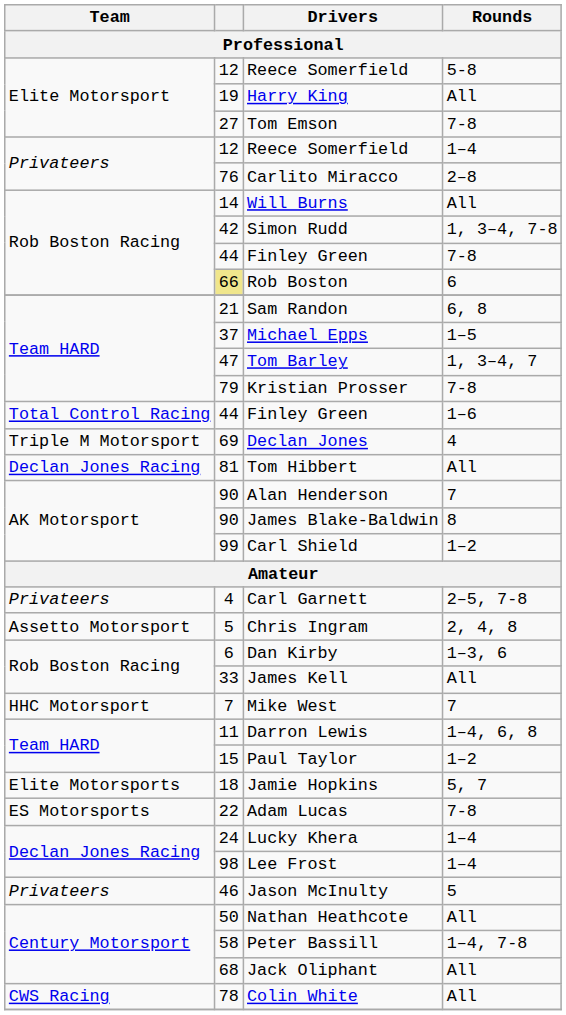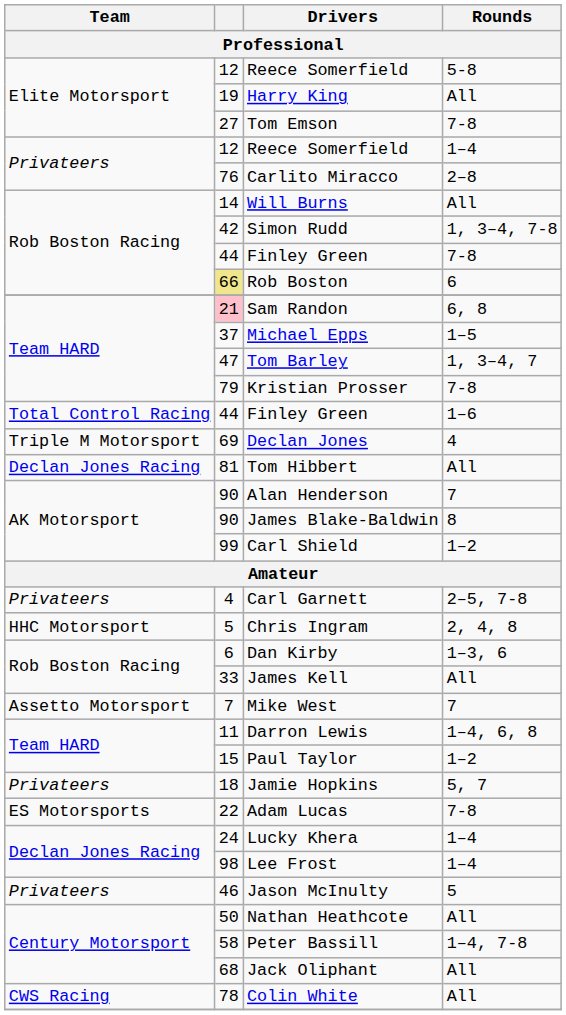 <table class="wikitable" style="font-size: 85%;">
 <tr>
 <th>Team</th>
 <th></th>
 <th>Drivers</th>
 <th>Rounds</th>
 </tr>
 <tr>
 <th colspan=4>Professional</th>
 </tr>
 <tr>
 <td rowspan=3>Elite Motorsport</td>
 <td align=center>12</td>
 <td> Reece Somerfield</td>
 <td>5-8</td>
 </tr>
 <tr>
 <td align=center>19</td>
 <td> <a href='#'>Harry King</a></td>
 <td>All</td>
 </tr>
 <tr>
 <td align=center>27</td>
 <td> Tom Emson</td>
 <td>7-8</td>
 </tr>
 <tr>
 <td rowspan=2><em>Privateers</em></td>
 <td align=center>12</td>
 <td> Reece Somerfield</td>
 <td>1–4</td>
 </tr>
 <tr>
 <td align=center>76</td>
 <td> Carlito Miracco</td>
 <td>2–8</td>
 </tr>
 <tr>
 <td rowspan=4>Rob Boston Racing</td>
 <td align=center>14</td>
 <td> <a href='#'>Will Burns</a></td>
 <td>All</td>
 </tr>
 <tr>
 <td align=center>42</td>
 <td> Simon Rudd</td>
 <td>1, 3–4, 7-8</td>
 </tr>
 <tr>
 <td align=center>44</td>
 <td> Finley Green</td>
 <td>7-8</td>
 </tr>
 <tr>
 <td align=center style="background: khaki;">66</td>
 <td> Rob Boston</td>
 <td>6</td>
 </tr>
 <tr>
 </tr>
 <tr>
 <td rowspan=4><a href='#'>Team HARD</a></td>
-<td align=center>21</td>
+<td align=center style="background: pink;">21</td>
 <td> Sam Randon</td>
 <td>6, 8</td>
 </tr>
 <tr>
 <td align=center>37</td>
 <td> <a href='#'>Michael Epps</a></td>
 <td>1–5</td>
 </tr>
 <tr>
 <td align=center>47</td>
 <td> <a href='#'>Tom Barley</a></td>
 <td>1, 3–4, 7</td>
 </tr>
 <tr>
 <td align=center>79</td>
 <td> Kristian Prosser</td>
 <td>7-8</td>
 </tr>
 <tr>
 <td><a href='#'>Total Control Racing</a></td>
 <td align=center>44</td>
 <td> Finley Green </td>
 <td>1–6</td>
 </tr>
 <tr>
 <td>Triple M Motorsport</td>
 <td align=center>69</td>
 <td> <a href='#'>Declan Jones</a></td>
 <td>4</td>
 </tr>
 <tr>
 <td><a href='#'>Declan Jones Racing</a></td>
 <td align=center>81</td>
 <td> Tom Hibbert</td>
 <td>All</td>
 </tr>
 <tr>
 <td rowspan=3>AK Motorsport</td>
 <td align=center>90</td>
 <td> Alan Henderson</td>
 <td>7</td>
 </tr>
 <tr>
 <td align=center>90</td>
 <td> James Blake-Baldwin</td>
 <td>8</td>
 </tr>
 <tr>
 <td align=center>99</td>
 <td> Carl Shield </td>
 <td>1–2</td>
 </tr>
 <tr>
 <th colspan=4>Amateur</th>
 </tr>
 <tr>
 <td><em>Privateers</em></td>
 <td align=center>4</td>
 <td> Carl Garnett </td>
 <td>2–5, 7-8</td>
 </tr>
 <tr>
-<td>Assetto Motorsport</td>
+<td>HHC Motorsport</td>
 <td align=center>5</td>
 <td> Chris Ingram</td>
 <td>2, 4, 8</td>
 </tr>
 <tr>
 <td rowspan=2>Rob Boston Racing</td>
 <td align=center>6</td>
 <td> Dan Kirby</td>
 <td>1–3, 6</td>
 </tr>
 <tr>
 <td align=center>33</td>
 <td> James Kell </td>
 <td>All</td>
 </tr>
 <tr>
-<td>HHC Motorsport</td>
+<td>Assetto Motorsport</td>
 <td align=center>7</td>
 <td> Mike West</td>
 <td>7</td>
 </tr>
 <tr>
 <td rowspan=2><a href='#'>Team HARD</a></td>
 <td align=center>11</td>
 <td> Darron Lewis</td>
 <td>1–4, 6, 8</td>
 </tr>
 <tr>
 <td align=center>15</td>
 <td> Paul Taylor</td>
 <td>1–2</td>
 </tr>
 <tr>
-<td>Elite Motorsports</td>
+<td><em>Privateers</em></td>
 <td align=center>18</td>
 <td> Jamie Hopkins</td>
 <td>5, 7</td>
 </tr>
 <tr>
 <td>ES Motorsports</td>
 <td align=center>22</td>
 <td> Adam Lucas</td>
 <td>7-8</td>
 </tr>
 <tr>
 <td rowspan=2><a href='#'>Declan Jones Racing</a></td>
 <td align=center>24</td>
 <td> Lucky Khera</td>
 <td>1–4</td>
 </tr>
 <tr>
 <td align=center>98</td>
 <td> Lee Frost</td>
 <td>1–4</td>
 </tr>
 <tr>
 <td><em>Privateers</em></td>
 <td align=center>46</td>
 <td> Jason McInulty</td>
 <td>5</td>
 </tr>
 <tr>
 <td rowspan=3><a href='#'>Century Motorsport</a></td>
 <td align=center>50</td>
 <td> Nathan Heathcote </td>
 <td>All</td>
 </tr>
 <tr>
 <td align=center>58</td>
 <td> Peter Bassill</td>
 <td>1–4, 7-8</td>
 </tr>
 <tr>
 <td align=center>68</td>
 <td> Jack Oliphant </td>
 <td>All</td>
 </tr>
 <tr>
 <td><a href='#'>CWS Racing</a></td>
 <td align=center>78</td>
 <td> <a href='#'>Colin White</a></td>
 <td>All</td>
 </tr>
 <tr>
 </tr>
 </table>
